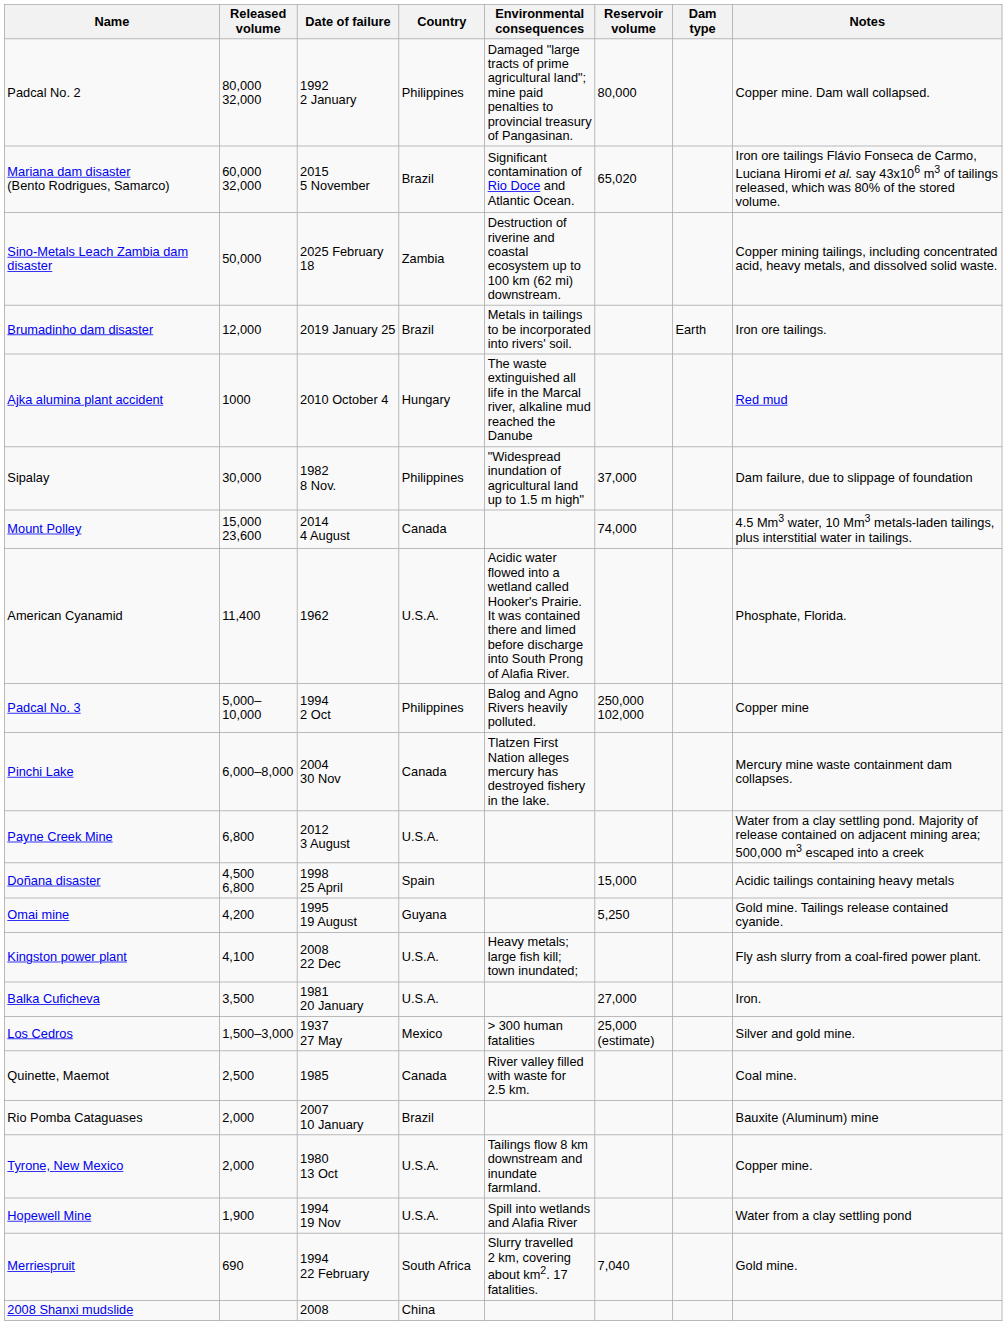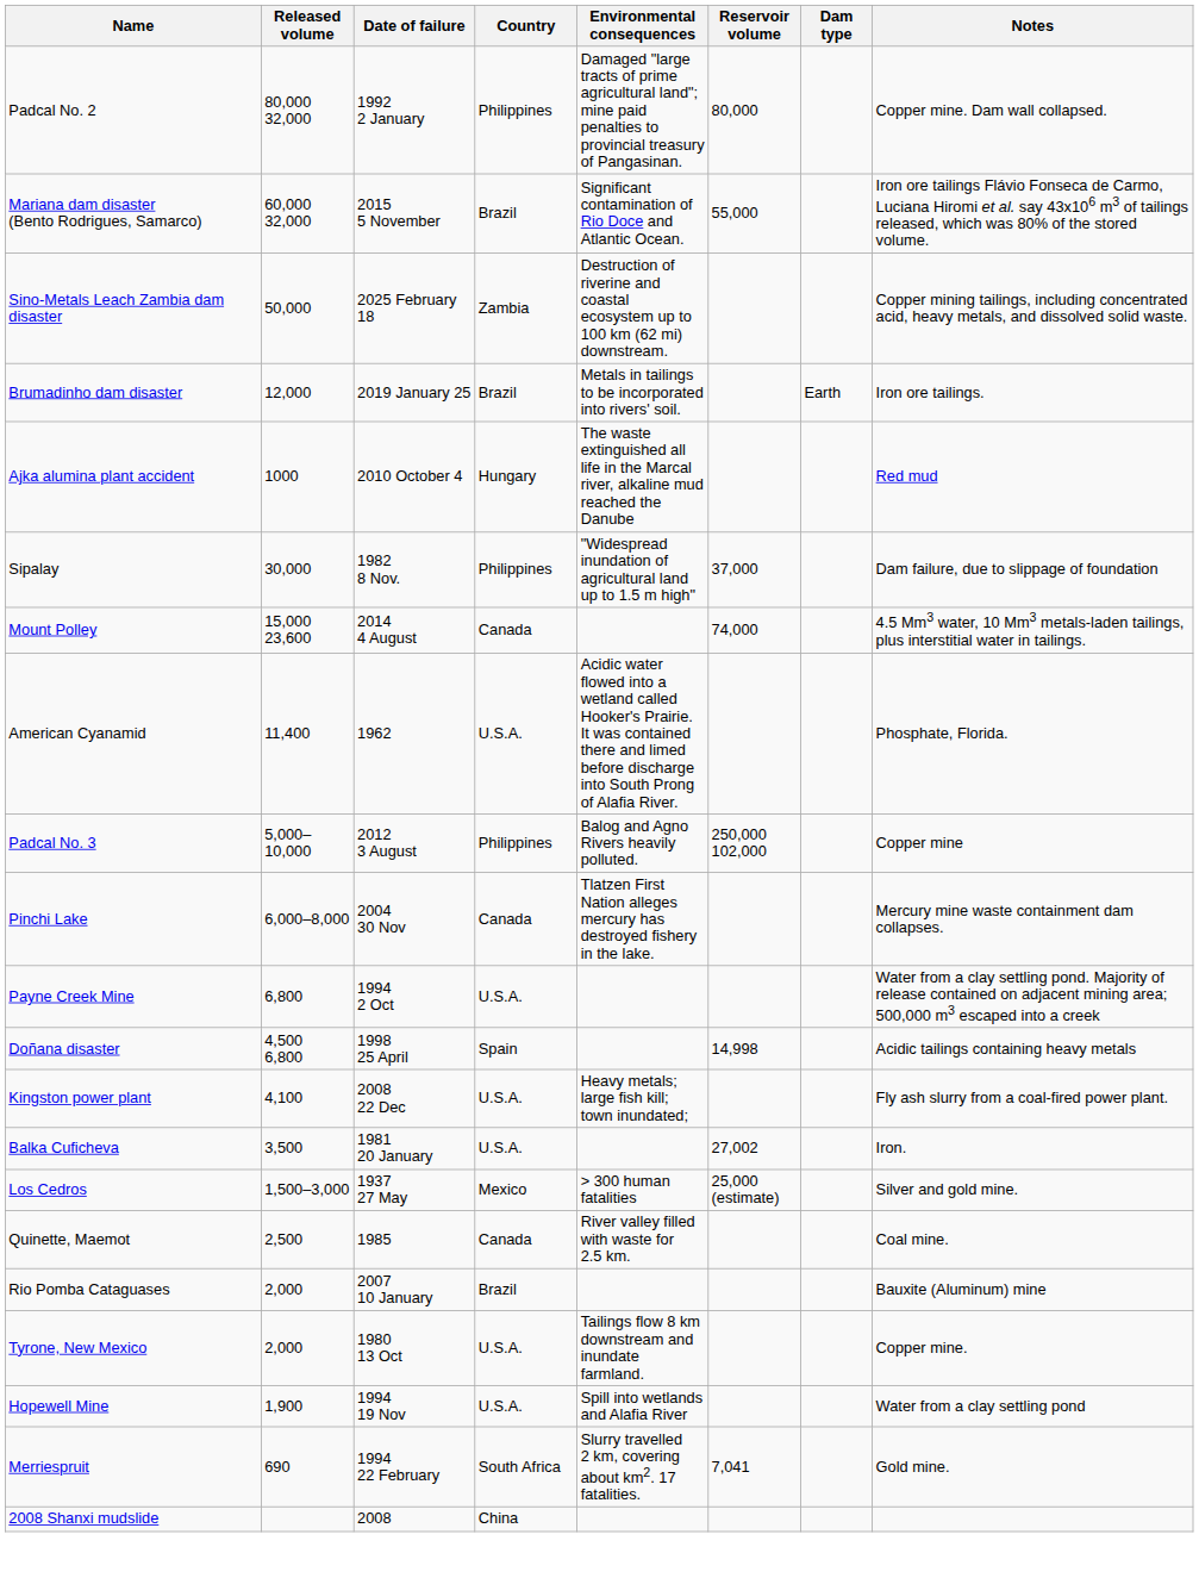 <table class="wikitable sortable" style="text-align:left">
 <tr>
 <th>Name</th>
 <th style="width:90px;">Released volume </th>
 <th>Date of failure</th>
 <th style="width:100px;">Country</th>
 <th style="width:130px">Environmental consequences</th>
 <th style="width:90px;">Reservoir volume </th>
 <th>Dam type</th>
 <th style="width:27%">Notes</th>
 </tr>
 <tr>
 <td>Padcal No. 2</td>
 <td>80,000<br>32,000</td>
 <td>1992<br>2 January</td>
 <td>Philippines</td>
 <td>Damaged "large tracts of prime agricultural land"; mine paid penalties to provincial treasury of Pangasinan.</td>
 <td>80,000</td>
 <td> </td>
 <td>Copper mine. Dam wall collapsed.</td>
 </tr>
 <tr>
 <td><a href='#'>Mariana dam disaster</a><br>(Bento Rodrigues, Samarco)</td>
 <td>60,000<br>32,000</td>
 <td>2015<br>5 November</td>
 <td>Brazil</td>
 <td>Significant contamination of <a href='#'>Rio Doce</a> and Atlantic Ocean.</td>
-<td>65,020</td>
+<td>55,000</td>
 <td> </td>
 <td>Iron ore tailings Flávio Fonseca de Carmo, Luciana Hiromi <em>et al.</em> say 43x10<sup>6</sup> m<sup>3</sup> of tailings released, which was 80% of the stored volume.</td>
 </tr>
 <tr>
 <td><a href='#'>Sino-Metals Leach Zambia dam disaster</a></td>
 <td>50,000</td>
 <td>2025 February 18</td>
 <td>Zambia</td>
 <td>Destruction of riverine and coastal ecosystem up to 100 km (62 mi) downstream.</td>
 <td></td>
 <td></td>
 <td>Copper mining tailings, including concentrated acid, heavy metals, and dissolved solid waste.</td>
 </tr>
 <tr>
 <td><a href='#'>Brumadinho dam disaster</a></td>
 <td>12,000</td>
 <td>2019 January 25</td>
 <td>Brazil</td>
 <td>Metals in tailings to be incorporated into rivers' soil.</td>
 <td></td>
 <td>Earth</td>
 <td>Iron ore tailings.</td>
 </tr>
 <tr>
 <td><a href='#'>Ajka alumina plant accident</a></td>
 <td>1000</td>
 <td>2010 October 4</td>
 <td>Hungary</td>
 <td>The waste extinguished all life in the Marcal river, alkaline mud reached the Danube</td>
 <td> </td>
 <td> </td>
 <td><a href='#'>Red mud</a></td>
 </tr>
 <tr>
 <td>Sipalay</td>
 <td>30,000</td>
 <td>1982<br>8 Nov.</td>
 <td>Philippines</td>
 <td>"Widespread inundation of agricultural land up to 1.5 m high"</td>
 <td>37,000</td>
 <td> </td>
 <td>Dam failure, due to slippage of foundation</td>
 </tr>
 <tr>
 <td><a href='#'>Mount Polley</a></td>
 <td>15,000<br>23,600</td>
 <td>2014<br>4 August</td>
 <td>Canada</td>
 <td> </td>
 <td>74,000</td>
 <td> </td>
 <td>4.5 Mm<sup>3</sup> water, 10 Mm<sup>3</sup> metals-laden tailings, plus interstitial water in tailings.</td>
 </tr>
 <tr>
 <td>American Cyanamid</td>
 <td>11,400</td>
 <td>1962</td>
 <td>U.S.A.</td>
 <td>Acidic water flowed into a wetland called Hooker's Prairie. It was contained there and limed before discharge into South Prong of Alafia River.</td>
 <td></td>
 <td></td>
 <td>Phosphate, Florida.</td>
 </tr>
 <tr>
 <td><a href='#'>Padcal No. 3</a></td>
 <td>5,000–10,000</td>
-<td>1994<br>2 Oct</td>
+<td>2012<br>3 August</td>
 <td>Philippines</td>
 <td>Balog and Agno Rivers heavily polluted.</td>
 <td>250,000<br>102,000</td>
 <td> </td>
 <td>Copper mine</td>
 </tr>
 <tr>
 <td><a href='#'>Pinchi Lake</a></td>
 <td>6,000–8,000</td>
 <td>2004<br>30 Nov</td>
 <td>Canada</td>
 <td>Tlatzen First Nation alleges mercury has destroyed fishery in the lake.</td>
 <td> </td>
 <td> </td>
 <td>Mercury mine waste containment dam collapses.</td>
 </tr>
 <tr>
 <td><a href='#'>Payne Creek Mine</a></td>
 <td>6,800</td>
-<td>2012<br>3 August</td>
+<td>1994<br>2 Oct</td>
 <td>U.S.A.</td>
 <td> </td>
 <td> </td>
 <td> </td>
 <td>Water from a clay settling pond. Majority of release contained on adjacent mining area; 500,000 m<sup>3</sup> escaped into a creek</td>
 </tr>
 <tr>
 <td><a href='#'>Doñana disaster</a></td>
 <td>4,500<br>6,800</td>
 <td>1998<br>25 April</td>
 <td>Spain</td>
 <td> </td>
-<td>15,000</td>
+<td>14,998</td>
 <td> </td>
 <td>Acidic tailings containing heavy metals</td>
-</tr>
-<tr>
-<td><a href='#'>Omai mine</a></td>
-<td>4,200</td>
-<td>1995<br>19 August</td>
-<td>Guyana</td>
-<td> </td>
-<td>5,250</td>
-<td> </td>
-<td>Gold mine. Tailings release contained cyanide.</td>
 </tr>
 <tr>
 <td><a href='#'>Kingston power plant</a></td>
 <td>4,100</td>
 <td>2008<br>22 Dec</td>
 <td>U.S.A.</td>
 <td>Heavy metals; large fish kill; town inundated;</td>
 <td> </td>
 <td> </td>
 <td>Fly ash slurry from a coal-fired power plant.</td>
 </tr>
 <tr>
 <td><a href='#'>Balka Cuficheva</a></td>
 <td>3,500</td>
 <td>1981<br>20 January</td>
 <td>U.S.A.</td>
 <td> </td>
-<td>27,000</td>
+<td>27,002</td>
 <td> </td>
 <td>Iron.</td>
 </tr>
 <tr>
 <td><a href='#'>Los Cedros</a></td>
 <td>1,500–3,000</td>
 <td>1937<br>27 May</td>
 <td>Mexico</td>
 <td>> 300 human fatalities</td>
 <td>25,000 (estimate)</td>
 <td> </td>
 <td>Silver and gold mine.</td>
 </tr>
 <tr>
 <td>Quinette, Maemot</td>
 <td>2,500</td>
 <td>1985</td>
 <td>Canada</td>
 <td>River valley filled with waste for 2.5 km.</td>
 <td> </td>
 <td> </td>
 <td>Coal mine.</td>
 </tr>
 <tr>
 <td>Rio Pomba Cataguases</td>
 <td>2,000</td>
 <td>2007<br>10 January</td>
 <td>Brazil</td>
 <td> </td>
 <td> </td>
 <td> </td>
 <td>Bauxite (Aluminum) mine</td>
 </tr>
 <tr>
 <td><a href='#'>Tyrone, New Mexico</a></td>
 <td>2,000</td>
 <td>1980<br>13 Oct</td>
 <td>U.S.A.</td>
 <td>Tailings flow 8 km downstream and inundate farmland.</td>
 <td> </td>
 <td> </td>
 <td>Copper mine.</td>
 </tr>
 <tr>
 <td><a href='#'>Hopewell Mine</a></td>
 <td>1,900</td>
 <td>1994<br>19 Nov</td>
 <td>U.S.A.</td>
 <td>Spill into wetlands and Alafia River</td>
 <td> </td>
 <td> </td>
 <td>Water from a clay settling pond</td>
 </tr>
 <tr>
 <td><a href='#'>Merriespruit</a></td>
 <td>690</td>
 <td>1994<br>22 February</td>
 <td>South Africa</td>
 <td>Slurry travelled 2 km, covering about  km<sup>2</sup>. 17 fatalities.</td>
-<td>7,040</td>
+<td>7,041</td>
 <td> </td>
 <td>Gold mine.</td>
 </tr>
 <tr>
 <td><a href='#'>2008 Shanxi mudslide</a></td>
 <td></td>
 <td>2008</td>
 <td>China</td>
 <td></td>
 <td></td>
 <td></td>
 <td></td>
 </tr>
 </table>
